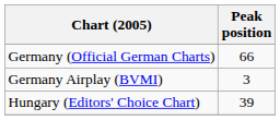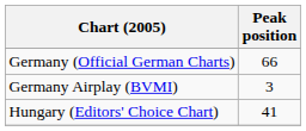 <table class="wikitable sortable">
 <tr>
 <th>Chart (2005)</th>
 <th>Peak<br>position</th>
 </tr>
 <tr>
 </tr>
 <tr>
 <td align="left">Germany (<a href='#'>Official German Charts</a>)</td>
 <td align="center">66</td>
 </tr>
 <tr>
 <td align="left">Germany Airplay (<a href='#'>BVMI</a>)</td>
 <td align="center">3</td>
 </tr>
 <tr>
 <td align="left">Hungary (<a href='#'>Editors' Choice Chart</a>)</td>
-<td align="center">39</td>
+<td align="center">41</td>
 </tr>
 <tr>
 </tr>
 </table>
